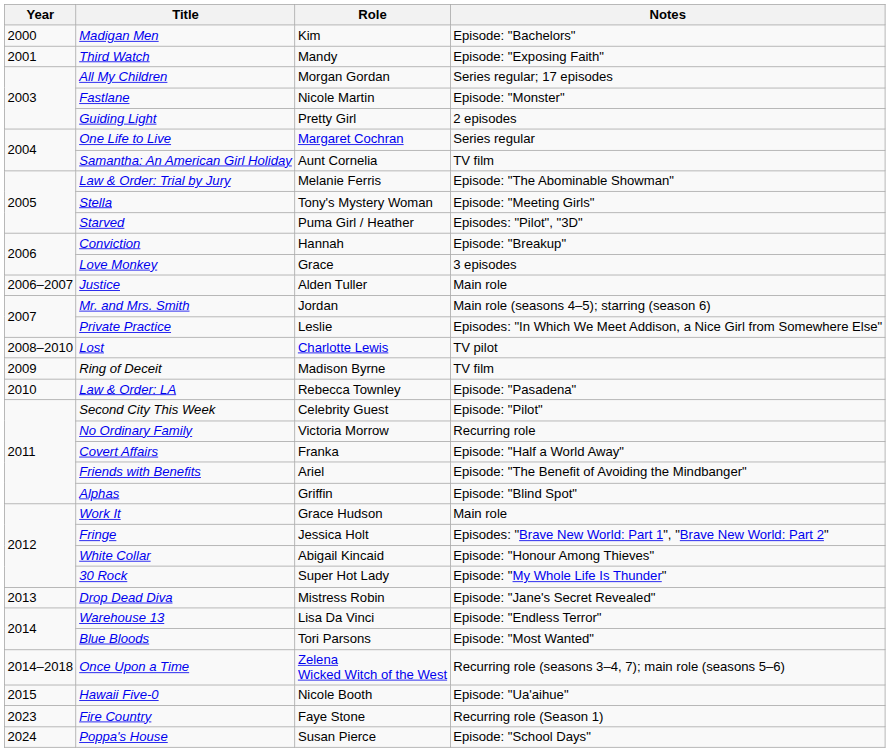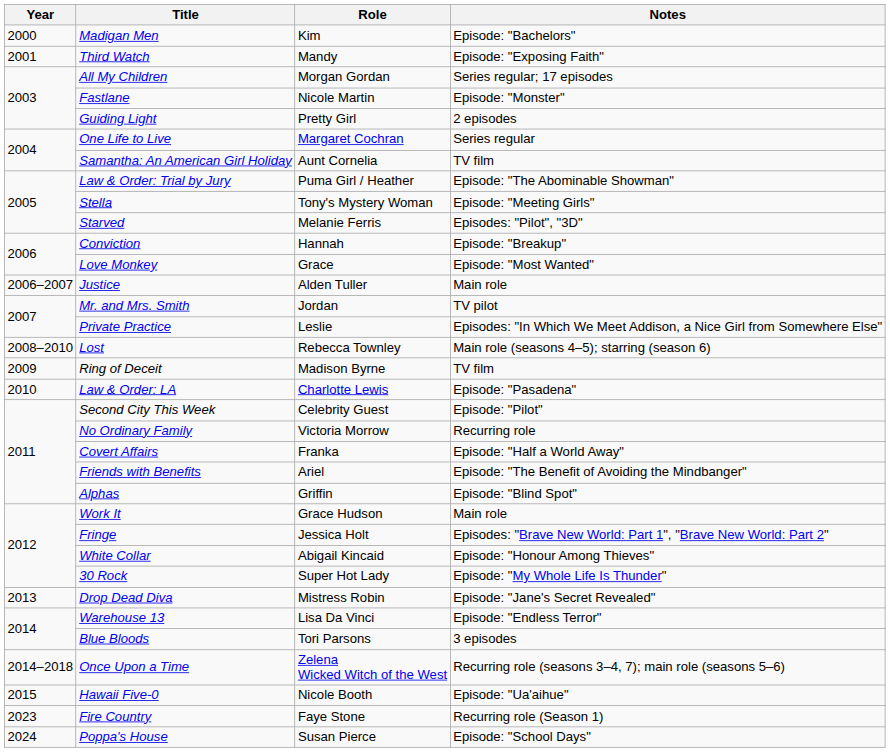 <table class="wikitable sortable">
 <tr>
 <th>Year</th>
 <th>Title</th>
 <th>Role</th>
 <th class="unsortable">Notes</th>
 </tr>
 <tr>
 <td>2000</td>
 <td><em><a href='#'>Madigan Men</a></em></td>
 <td>Kim</td>
 <td>Episode: "Bachelors"</td>
 </tr>
 <tr>
 <td>2001</td>
 <td><em><a href='#'>Third Watch</a></em></td>
 <td>Mandy</td>
 <td>Episode: "Exposing Faith"</td>
 </tr>
 <tr>
 <td rowspan="3">2003</td>
 <td><em><a href='#'>All My Children</a></em></td>
 <td>Morgan Gordan</td>
 <td>Series regular; 17 episodes</td>
 </tr>
 <tr>
 <td><em><a href='#'>Fastlane</a></em></td>
 <td>Nicole Martin</td>
 <td>Episode: "Monster"</td>
 </tr>
 <tr>
 <td><em><a href='#'>Guiding Light</a></em></td>
 <td>Pretty Girl</td>
 <td>2 episodes</td>
 </tr>
 <tr>
 <td rowspan="2">2004</td>
 <td><em><a href='#'>One Life to Live</a></em></td>
 <td><a href='#'>Margaret Cochran</a></td>
 <td>Series regular</td>
 </tr>
 <tr>
 <td><em><a href='#'>Samantha: An American Girl Holiday</a></em></td>
 <td>Aunt Cornelia</td>
 <td>TV film</td>
 </tr>
 <tr>
 <td rowspan="3">2005</td>
 <td><em><a href='#'>Law & Order: Trial by Jury</a></em></td>
-<td>Melanie Ferris</td>
+<td>Puma Girl / Heather</td>
 <td>Episode: "The Abominable Showman"</td>
 </tr>
 <tr>
 <td><em><a href='#'>Stella</a></em></td>
 <td>Tony's Mystery Woman</td>
 <td>Episode: "Meeting Girls"</td>
 </tr>
 <tr>
 <td><em><a href='#'>Starved</a></em></td>
-<td>Puma Girl / Heather</td>
+<td>Melanie Ferris</td>
 <td>Episodes: "Pilot", "3D"</td>
 </tr>
 <tr>
 <td rowspan="2">2006</td>
 <td><em><a href='#'>Conviction</a></em></td>
 <td>Hannah</td>
 <td>Episode: "Breakup"</td>
 </tr>
 <tr>
 <td><em><a href='#'>Love Monkey</a></em></td>
 <td>Grace</td>
-<td>3 episodes</td>
+<td>Episode: "Most Wanted"</td>
 </tr>
 <tr>
 <td>2006–2007</td>
 <td><em><a href='#'>Justice</a></em></td>
 <td>Alden Tuller</td>
 <td>Main role</td>
 </tr>
 <tr>
 <td rowspan="2">2007</td>
 <td><em><a href='#'>Mr. and Mrs. Smith</a></em></td>
 <td>Jordan</td>
-<td>Main role (seasons 4–5); starring (season 6)</td>
+<td>TV pilot</td>
 </tr>
 <tr>
 <td><em><a href='#'>Private Practice</a></em></td>
 <td>Leslie</td>
 <td>Episodes: "In Which We Meet Addison, a Nice Girl from Somewhere Else"</td>
 </tr>
 <tr>
 <td>2008–2010</td>
 <td><em><a href='#'>Lost</a></em></td>
-<td><a href='#'>Charlotte Lewis</a></td>
-<td>TV pilot</td>
+<td>Rebecca Townley</td>
+<td>Main role (seasons 4–5); starring (season 6)</td>
 </tr>
 <tr>
 <td>2009</td>
 <td><em>Ring of Deceit</em></td>
 <td>Madison Byrne</td>
 <td>TV film</td>
 </tr>
 <tr>
 <td>2010</td>
 <td><em><a href='#'>Law & Order: LA</a></em></td>
-<td>Rebecca Townley</td>
+<td><a href='#'>Charlotte Lewis</a></td>
 <td>Episode: "Pasadena"</td>
 </tr>
 <tr>
 <td rowspan="5">2011</td>
 <td><em>Second City This Week</em></td>
 <td>Celebrity Guest</td>
 <td>Episode: "Pilot"</td>
 </tr>
 <tr>
 <td><em><a href='#'>No Ordinary Family</a></em></td>
 <td>Victoria Morrow</td>
 <td>Recurring role</td>
 </tr>
 <tr>
 <td><em><a href='#'>Covert Affairs</a></em></td>
 <td>Franka</td>
 <td>Episode: "Half a World Away"</td>
 </tr>
 <tr>
 <td><em><a href='#'>Friends with Benefits</a></em></td>
 <td>Ariel</td>
 <td>Episode: "The Benefit of Avoiding the Mindbanger"</td>
 </tr>
 <tr>
 <td><em><a href='#'>Alphas</a></em></td>
 <td>Griffin</td>
 <td>Episode: "Blind Spot"</td>
 </tr>
 <tr>
 <td rowspan="4">2012</td>
 <td><em><a href='#'>Work It</a></em></td>
 <td>Grace Hudson</td>
 <td>Main role</td>
 </tr>
 <tr>
 <td><em><a href='#'>Fringe</a></em></td>
 <td>Jessica Holt</td>
 <td>Episodes: "<a href='#'>Brave New World: Part 1</a>", "<a href='#'>Brave New World: Part 2</a>"</td>
 </tr>
 <tr>
 <td><em><a href='#'>White Collar</a></em></td>
 <td>Abigail Kincaid</td>
 <td>Episode: "Honour Among Thieves"</td>
 </tr>
 <tr>
 <td><em><a href='#'>30 Rock</a></em></td>
 <td>Super Hot Lady</td>
 <td>Episode: "<a href='#'>My Whole Life Is Thunder</a>"</td>
 </tr>
 <tr>
 <td>2013</td>
 <td><em><a href='#'>Drop Dead Diva</a></em></td>
 <td>Mistress Robin</td>
 <td>Episode: "Jane's Secret Revealed"</td>
 </tr>
 <tr>
 <td rowspan="2">2014</td>
 <td><em><a href='#'>Warehouse 13</a></em></td>
 <td>Lisa Da Vinci</td>
 <td>Episode: "Endless Terror"</td>
 </tr>
 <tr>
 <td><em><a href='#'>Blue Bloods</a></em></td>
 <td>Tori Parsons</td>
-<td>Episode: "Most Wanted"</td>
+<td>3 episodes</td>
 </tr>
 <tr>
 <td>2014–2018</td>
 <td><em><a href='#'>Once Upon a Time</a></em></td>
 <td><a href='#'>Zelena<br>Wicked Witch of the West</a></td>
 <td>Recurring role (seasons 3–4, 7); main role (seasons 5–6)</td>
 </tr>
 <tr>
 <td>2015</td>
 <td><em><a href='#'>Hawaii Five-0</a></em></td>
 <td>Nicole Booth</td>
 <td>Episode: "Ua'aihue"</td>
 </tr>
 <tr>
 <td>2023</td>
 <td><em><a href='#'>Fire Country</a></em></td>
 <td>Faye Stone</td>
 <td>Recurring role (Season 1)</td>
 </tr>
 <tr>
 <td>2024</td>
 <td><em><a href='#'>Poppa's House</a></em></td>
 <td>Susan Pierce</td>
 <td>Episode: "School Days"</td>
 </tr>
 </table>
